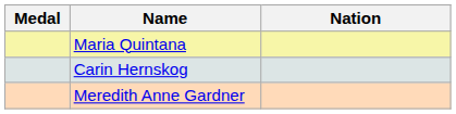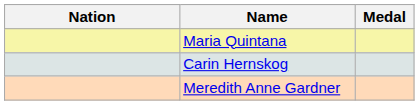 <table class=wikitable style="border:1px solid #AAAAAA;font-size:90%">
 <tr bgcolor="#E4E4E4">
+<th width=160>Nation</th>
+<th width=160>Name</th>
 <th width=50>Medal</th>
-<th width=160>Name</th>
-<th width=160>Nation</th>
 </tr>
 <tr bgcolor="#F7F6A8">
+<td></td>
+<td><a href='#'>Maria Quintana</a></td>
 <td align="center"></td>
-<td><a href='#'>Maria Quintana</a></td>
-<td></td>
 </tr>
 <tr bgcolor="#DCE5E5">
+<td></td>
+<td><a href='#'>Carin Hernskog</a></td>
 <td align="center"></td>
-<td><a href='#'>Carin Hernskog</a></td>
-<td></td>
 </tr>
 <tr bgcolor="#FFDAB9">
+<td></td>
+<td><a href='#'>Meredith Anne Gardner</a></td>
 <td align="center"></td>
-<td><a href='#'>Meredith Anne Gardner</a></td>
-<td></td>
 </tr>
 </table>
